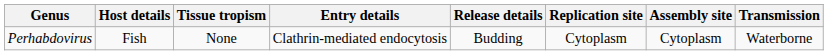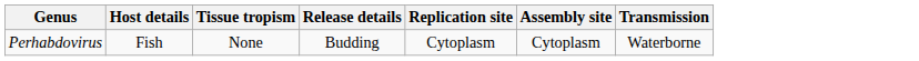 <table class="wikitable sortable" style="text-align:center">
 <tr>
 <th>Genus</th>
 <th>Host details</th>
 <th>Tissue tropism</th>
-<th>Entry details</th>
 <th>Release details</th>
 <th>Replication site</th>
 <th>Assembly site</th>
 <th>Transmission</th>
 </tr>
 <tr>
 <td><em>Perhabdovirus</em></td>
 <td>Fish</td>
 <td>None</td>
-<td>Clathrin-mediated endocytosis</td>
 <td>Budding</td>
 <td>Cytoplasm</td>
 <td>Cytoplasm</td>
 <td>Waterborne</td>
 </tr>
 </table>
